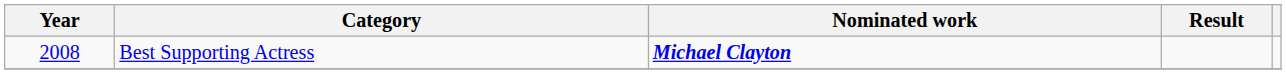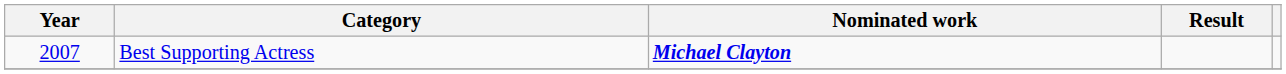 <table class=wikitable>
 <tr>
 <th scope="col" style="width:5em;">Year</th>
 <th scope="col" style="width:26em;">Category</th>
 <th scope="col" style="width:25em;">Nominated work</th>
 <th scope="col" style="width:5em;">Result</th>
 <th></th>
 </tr>
 <tr>
-<td style="text-align:center;"><a href='#'>2008</a></td>
+<td style="text-align:center;"><a href='#'>2007</a></td>
 <td><a href='#'>Best Supporting Actress</a></td>
 <td><strong><em><a href='#'>Michael Clayton</a></em></strong></td>
 <td></td>
 <td style="text-align:center;"></td>
 </tr>
 <tr>
 </tr>
 </table>
